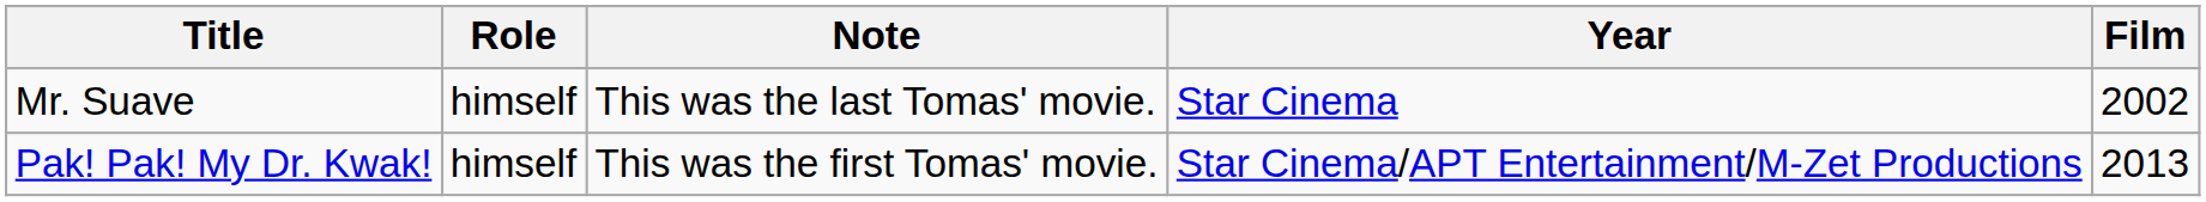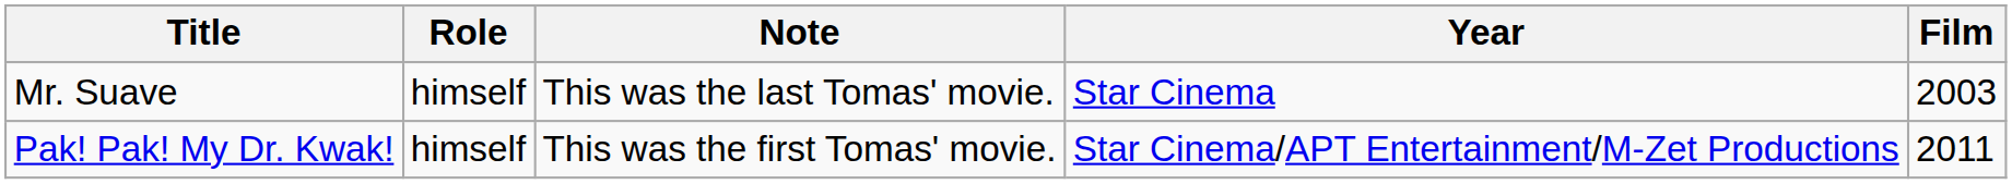 <table class="wikitable">
 <tr>
 <th>Title</th>
 <th>Role</th>
 <th>Note</th>
 <th>Year</th>
 <th>Film</th>
 </tr>
 <tr>
 <td>Mr. Suave</td>
 <td>himself</td>
 <td>This was the last Tomas' movie.</td>
 <td><a href='#'>Star Cinema</a></td>
-<td>2002</td>
+<td>2003</td>
 </tr>
 <tr>
 <td><a href='#'>Pak! Pak! My Dr. Kwak!</a></td>
 <td>himself</td>
 <td>This was the first Tomas' movie.</td>
 <td><a href='#'>Star Cinema</a>/<a href='#'>APT Entertainment</a>/<a href='#'>M-Zet Productions</a></td>
-<td>2013</td>
+<td>2011</td>
 </tr>
 </table>
